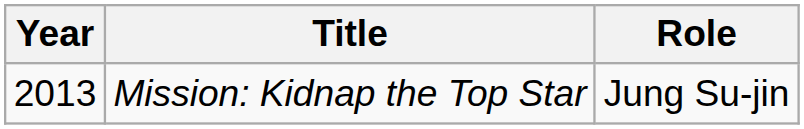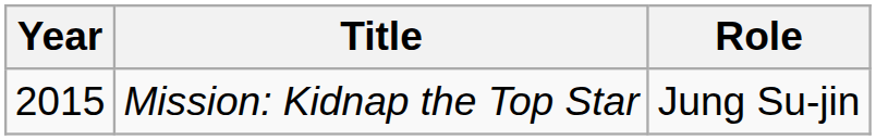 <table class="wikitable">
 <tr>
 <th>Year</th>
 <th>Title</th>
 <th>Role</th>
 </tr>
 <tr>
-<td>2013</td>
+<td>2015</td>
 <td><em>Mission: Kidnap the Top Star</em></td>
 <td>Jung Su-jin</td>
 </tr>
 </table>
